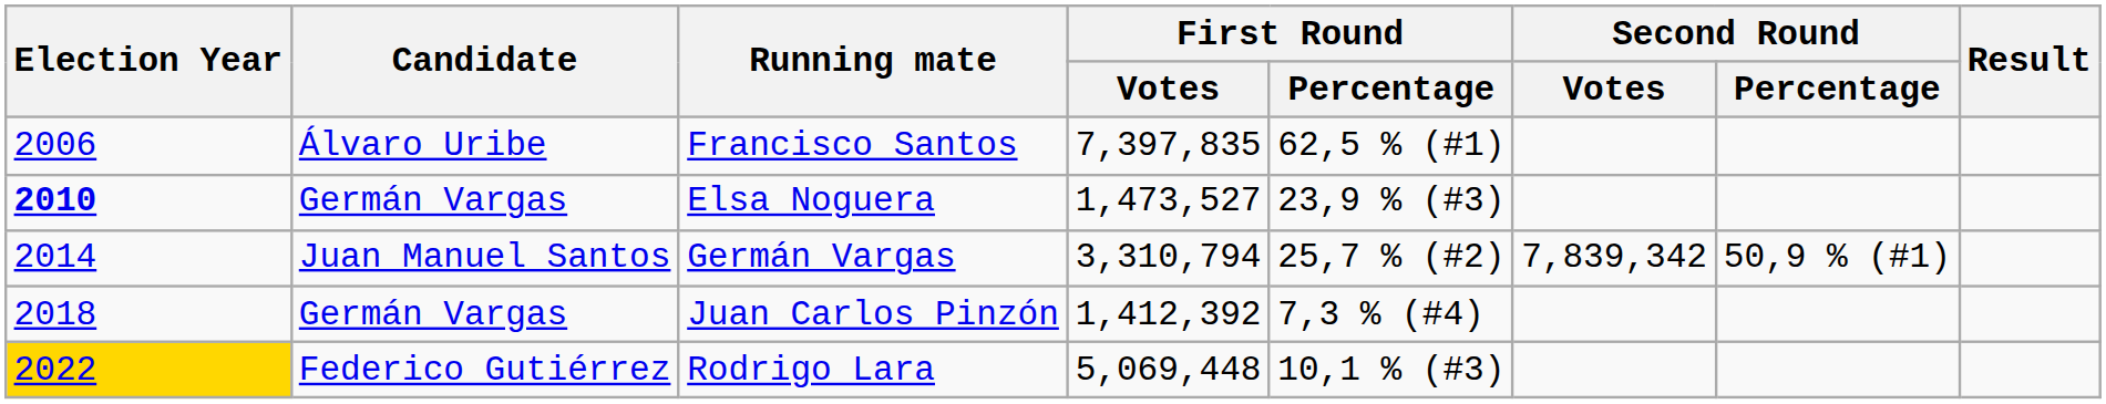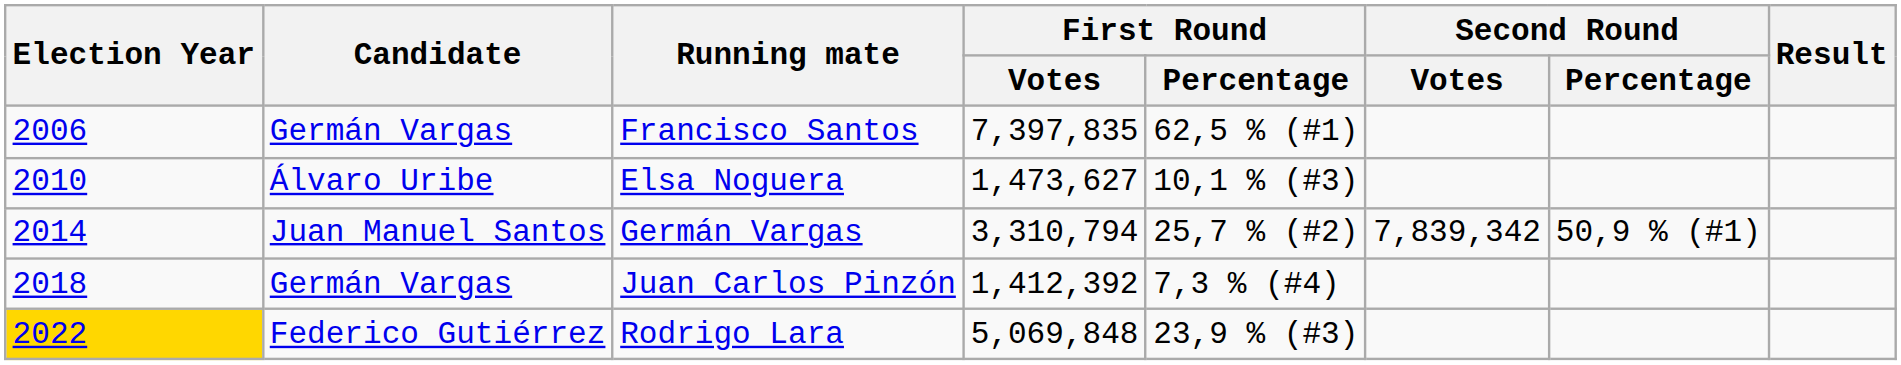 <table class="wikitable">
 <tr>
 <th rowspan="2">Election Year</th>
 <th rowspan="2">Candidate</th>
 <th rowspan="2">Running mate</th>
 <th colspan="2">First Round</th>
 <th colspan="2">Second Round</th>
 <th rowspan="2">Result</th>
 </tr>
 <tr>
 <th>Votes</th>
 <th>Percentage</th>
 <th>Votes</th>
 <th>Percentage</th>
 </tr>
 <tr>
 <td><a href='#'>2006</a></td>
-<td><a href='#'>Álvaro Uribe</a></td>
+<td><a href='#'>Germán Vargas</a></td>
 <td><a href='#'>Francisco Santos</a></td>
 <td>7,397,835</td>
 <td>62,5 % (#1)</td>
 <td></td>
 <td></td>
 <td></td>
 </tr>
 <tr>
-<td><strong><a href='#'>2010</a></strong></td>
-<td><a href='#'>Germán Vargas</a></td>
+<td><a href='#'>2010</a></td>
+<td><a href='#'>Álvaro Uribe</a></td>
 <td><a href='#'>Elsa Noguera</a></td>
-<td>1,473,527</td>
-<td>23,9 % (#3)</td>
+<td>1,473,627</td>
+<td>10,1 % (#3)</td>
 <td></td>
 <td></td>
 <td></td>
 </tr>
 <tr>
 <td><a href='#'>2014</a></td>
 <td><a href='#'>Juan Manuel Santos</a></td>
 <td><a href='#'>Germán Vargas</a></td>
 <td>3,310,794</td>
 <td>25,7 % (#2)</td>
 <td>7,839,342</td>
 <td>50,9 % (#1)</td>
 <td></td>
 </tr>
 <tr>
 <td><a href='#'>2018</a></td>
 <td><a href='#'>Germán Vargas</a></td>
 <td><a href='#'>Juan Carlos Pinzón</a></td>
 <td>1,412,392</td>
 <td>7,3 % (#4)</td>
 <td></td>
 <td></td>
 <td></td>
 </tr>
 <tr>
 <td style="background: gold;"><a href='#'>2022</a></td>
 <td><a href='#'>Federico Gutiérrez</a></td>
 <td><a href='#'>Rodrigo Lara</a></td>
-<td>5,069,448</td>
-<td>10,1 % (#3)</td>
+<td>5,069,848</td>
+<td>23,9 % (#3)</td>
 <td></td>
 <td></td>
 <td></td>
 </tr>
 </table>
